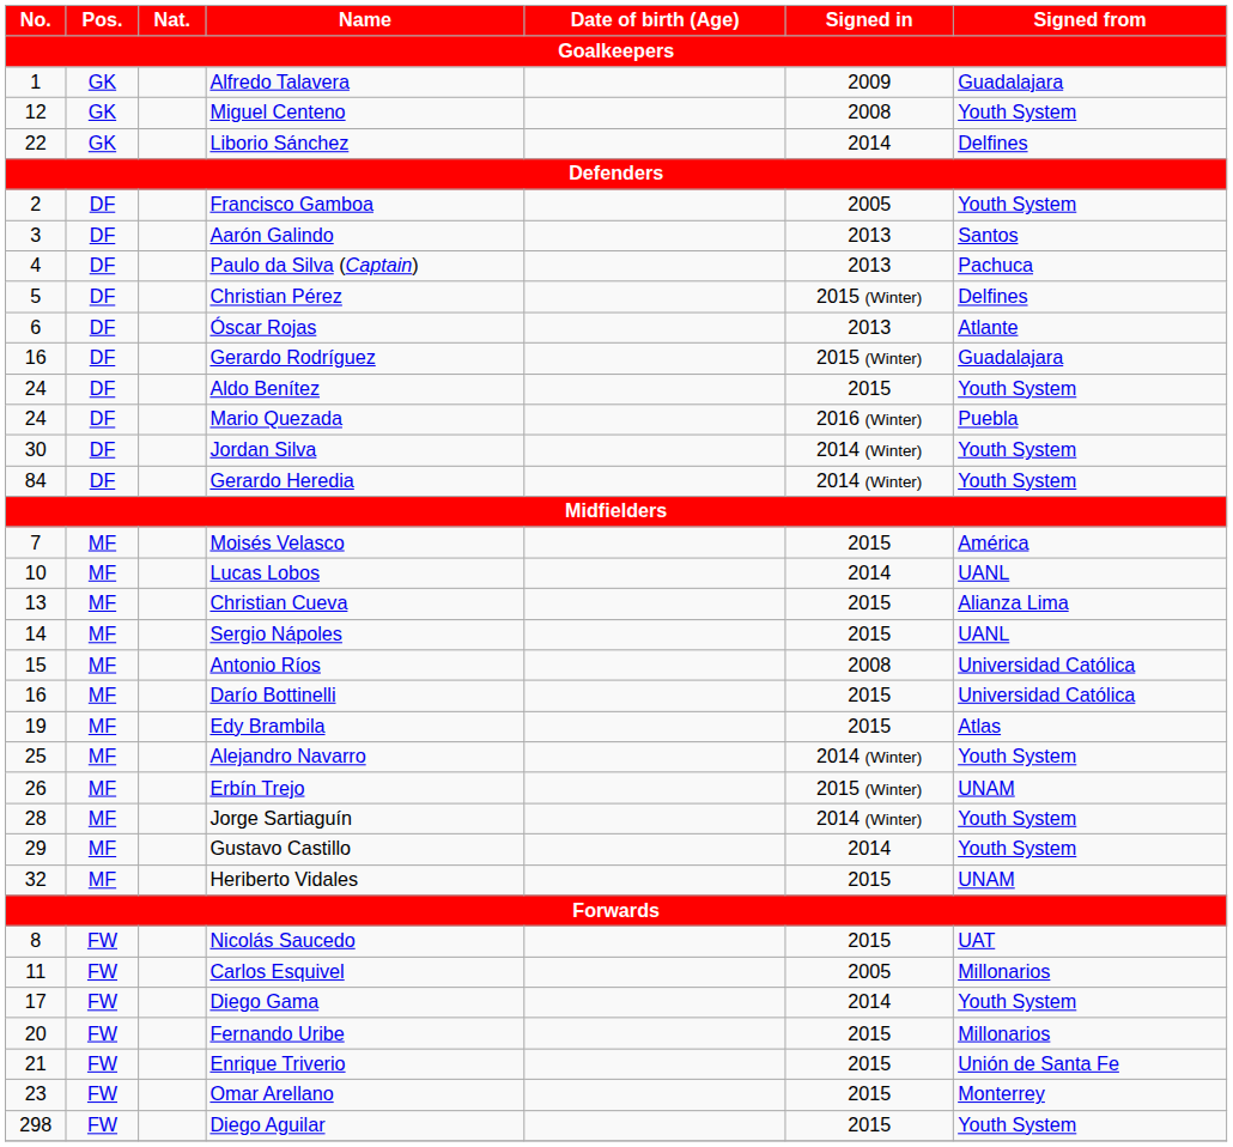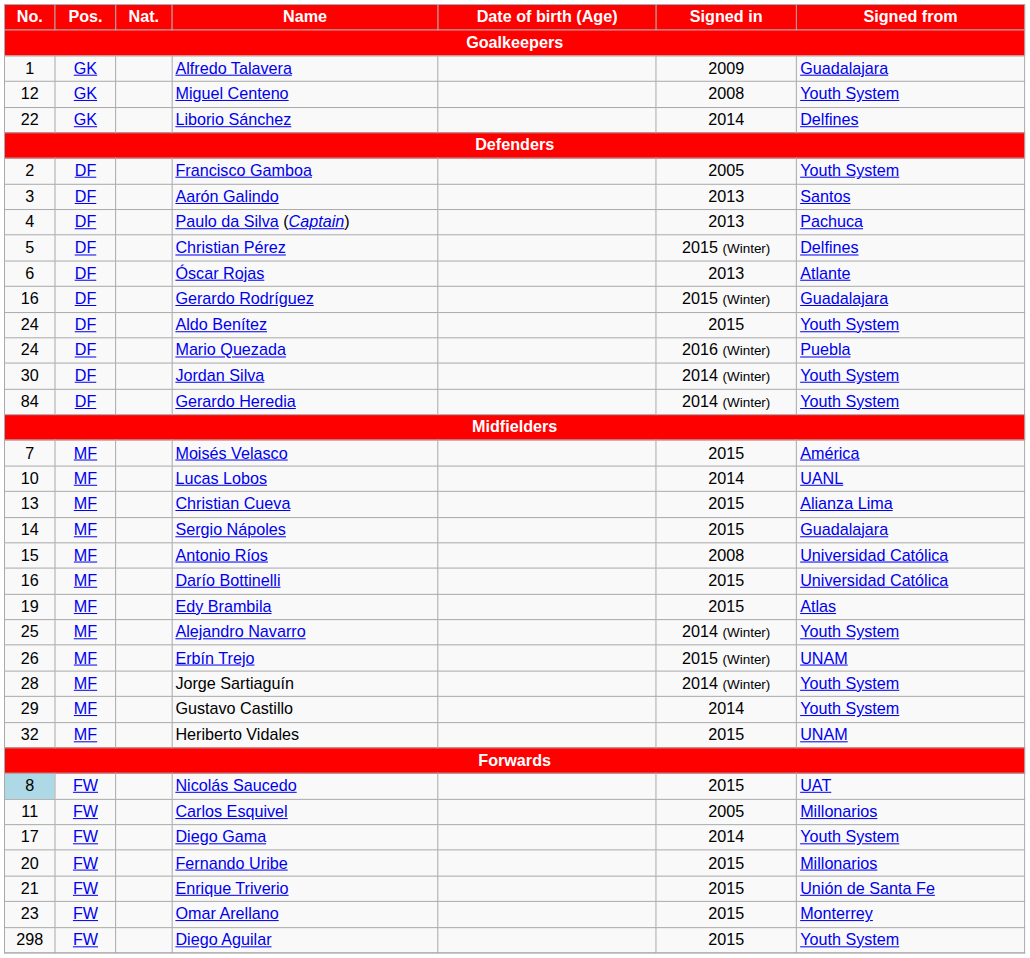 <table class="wikitable" style="text-align:center; font-size:100%;width:80%;">
 <tr>
 <th style="background:#FF0000; color:white; text-align:center;">No.</th>
 <th style="background:#FF0000; color:white; text-align:center;">Pos.</th>
 <th style="background:#FF0000; color:white; text-align:center;">Nat.</th>
 <th style="background:#FF0000; color:white; text-align:center;">Name</th>
 <th style="background:#FF0000; color:white; text-align:center;">Date of birth (Age)</th>
 <th style="background:#FF0000; color:white; text-align:center;">Signed in</th>
 <th style="background:#FF0000; color:white; text-align:center;">Signed from</th>
 </tr>
 <tr>
 <th colspan="7" style="background:#FF0000; color:white; text-align:center">Goalkeepers</th>
 </tr>
 <tr>
 <td>1</td>
 <td><a href='#'>GK</a></td>
 <td></td>
 <td align=left><a href='#'>Alfredo Talavera</a></td>
 <td></td>
 <td>2009</td>
 <td align=left> <a href='#'>Guadalajara</a></td>
 </tr>
 <tr>
 <td>12</td>
 <td><a href='#'>GK</a></td>
 <td></td>
 <td align=left><a href='#'>Miguel Centeno</a></td>
 <td></td>
 <td>2008</td>
 <td align=left> <a href='#'>Youth System</a></td>
 </tr>
 <tr>
 <td>22</td>
 <td><a href='#'>GK</a></td>
 <td></td>
 <td align=left><a href='#'>Liborio Sánchez</a></td>
 <td></td>
 <td>2014</td>
 <td align=left> <a href='#'>Delfines</a></td>
 </tr>
 <tr>
 <th colspan="7" style="background:#FF0000; color:white; text-align:center">Defenders</th>
 </tr>
 <tr>
 <td>2</td>
 <td><a href='#'>DF</a></td>
 <td></td>
 <td align=left><a href='#'>Francisco Gamboa</a></td>
 <td></td>
 <td>2005</td>
 <td align=left> <a href='#'>Youth System</a></td>
 </tr>
 <tr>
 <td>3</td>
 <td><a href='#'>DF</a></td>
 <td></td>
 <td align=left><a href='#'>Aarón Galindo</a></td>
 <td></td>
 <td>2013</td>
 <td align=left> <a href='#'>Santos</a></td>
 </tr>
 <tr>
 <td>4</td>
 <td><a href='#'>DF</a></td>
 <td></td>
 <td align=left><a href='#'>Paulo da Silva</a> (<em><a href='#'>Captain</a></em>)</td>
 <td></td>
 <td>2013</td>
 <td align=left> <a href='#'>Pachuca</a></td>
 </tr>
 <tr>
 <td>5</td>
 <td><a href='#'>DF</a></td>
 <td></td>
 <td align=left><a href='#'>Christian Pérez</a></td>
 <td></td>
 <td>2015 <small>(Winter)</small></td>
 <td align=left> <a href='#'>Delfines</a></td>
 </tr>
 <tr>
 <td>6</td>
 <td><a href='#'>DF</a></td>
 <td></td>
 <td align=left><a href='#'>Óscar Rojas</a></td>
 <td></td>
 <td>2013</td>
 <td align=left> <a href='#'>Atlante</a></td>
 </tr>
 <tr>
 <td>16</td>
 <td><a href='#'>DF</a></td>
 <td></td>
 <td align=left><a href='#'>Gerardo Rodríguez</a></td>
 <td></td>
 <td>2015 <small>(Winter)</small></td>
 <td align=left> <a href='#'>Guadalajara</a></td>
 </tr>
 <tr>
 <td>24</td>
 <td><a href='#'>DF</a></td>
 <td></td>
 <td align=left><a href='#'>Aldo Benítez</a></td>
 <td></td>
 <td>2015</td>
 <td align=left> <a href='#'>Youth System</a></td>
 </tr>
 <tr>
 <td>24</td>
 <td><a href='#'>DF</a></td>
 <td></td>
 <td align=left><a href='#'>Mario Quezada</a></td>
 <td></td>
 <td>2016 <small>(Winter)</small></td>
 <td align=left> <a href='#'>Puebla</a></td>
 </tr>
 <tr>
 <td>30</td>
 <td><a href='#'>DF</a></td>
 <td></td>
 <td align=left><a href='#'>Jordan Silva</a></td>
 <td></td>
 <td>2014 <small>(Winter)</small></td>
 <td align=left> <a href='#'>Youth System</a></td>
 </tr>
 <tr>
 <td>84</td>
 <td><a href='#'>DF</a></td>
 <td></td>
 <td align=left><a href='#'>Gerardo Heredia</a></td>
 <td></td>
 <td>2014 <small>(Winter)</small></td>
 <td align=left> <a href='#'>Youth System</a></td>
 </tr>
 <tr>
 <th colspan="7" style="background:#FF0000; color:white; text-align:center">Midfielders</th>
 </tr>
 <tr>
 <td>7</td>
 <td><a href='#'>MF</a></td>
 <td></td>
 <td align=left><a href='#'>Moisés Velasco</a></td>
 <td></td>
 <td>2015</td>
 <td align=left> <a href='#'>América</a></td>
 </tr>
 <tr>
 <td>10</td>
 <td><a href='#'>MF</a></td>
 <td></td>
 <td align=left><a href='#'>Lucas Lobos</a></td>
 <td></td>
 <td>2014</td>
 <td align=left> <a href='#'>UANL</a></td>
 </tr>
 <tr>
 <td>13</td>
 <td><a href='#'>MF</a></td>
 <td></td>
 <td align=left><a href='#'>Christian Cueva</a></td>
 <td></td>
 <td>2015</td>
 <td align=left> <a href='#'>Alianza Lima</a></td>
 </tr>
 <tr>
 <td>14</td>
 <td><a href='#'>MF</a></td>
 <td></td>
 <td align=left><a href='#'>Sergio Nápoles</a></td>
 <td></td>
 <td>2015</td>
-<td align=left> <a href='#'>UANL</a></td>
+<td align=left> <a href='#'>Guadalajara</a></td>
 </tr>
 <tr>
 <td>15</td>
 <td><a href='#'>MF</a></td>
 <td></td>
 <td align=left><a href='#'>Antonio Ríos</a></td>
 <td></td>
 <td>2008</td>
 <td align=left> <a href='#'>Universidad Católica</a></td>
 </tr>
 <tr>
 <td>16</td>
 <td><a href='#'>MF</a></td>
 <td></td>
 <td align=left><a href='#'>Darío Bottinelli</a></td>
 <td></td>
 <td>2015</td>
 <td align=left> <a href='#'>Universidad Católica</a></td>
 </tr>
 <tr>
 <td>19</td>
 <td><a href='#'>MF</a></td>
 <td></td>
 <td align=left><a href='#'>Edy Brambila</a></td>
 <td></td>
 <td>2015</td>
 <td align=left> <a href='#'>Atlas</a></td>
 </tr>
 <tr>
 <td>25</td>
 <td><a href='#'>MF</a></td>
 <td></td>
 <td align=left><a href='#'>Alejandro Navarro</a></td>
 <td></td>
 <td>2014 <small>(Winter)</small></td>
 <td align=left> <a href='#'>Youth System</a></td>
 </tr>
 <tr>
 <td>26</td>
 <td><a href='#'>MF</a></td>
 <td></td>
 <td align=left><a href='#'>Erbín Trejo</a></td>
 <td></td>
 <td>2015 <small>(Winter)</small></td>
 <td align=left> <a href='#'>UNAM</a></td>
 </tr>
 <tr>
 <td>28</td>
 <td><a href='#'>MF</a></td>
 <td></td>
 <td align=left>Jorge Sartiaguín</td>
 <td></td>
 <td>2014 <small>(Winter)</small></td>
 <td align=left> <a href='#'>Youth System</a></td>
 </tr>
 <tr>
 <td>29</td>
 <td><a href='#'>MF</a></td>
 <td></td>
 <td align=left>Gustavo Castillo</td>
 <td></td>
 <td>2014</td>
 <td align=left> <a href='#'>Youth System</a></td>
 </tr>
 <tr>
 <td>32</td>
 <td><a href='#'>MF</a></td>
 <td></td>
 <td align=left>Heriberto Vidales</td>
 <td></td>
 <td>2015</td>
 <td align=left> <a href='#'>UNAM</a></td>
 </tr>
 <tr>
 <th colspan="7" style="background:#FF0000; color:white; text-align:center">Forwards</th>
 </tr>
 <tr>
-<td>8</td>
+<td style="background: lightblue;">8</td>
 <td><a href='#'>FW</a></td>
 <td></td>
 <td align=left><a href='#'>Nicolás Saucedo</a></td>
 <td></td>
 <td>2015</td>
 <td align=left> <a href='#'>UAT</a></td>
 </tr>
 <tr>
 <td>11</td>
 <td><a href='#'>FW</a></td>
 <td></td>
 <td align=left><a href='#'>Carlos Esquivel</a></td>
 <td></td>
 <td>2005</td>
 <td align=left> <a href='#'>Millonarios</a></td>
 </tr>
 <tr>
 <td>17</td>
 <td><a href='#'>FW</a></td>
 <td></td>
 <td align=left><a href='#'>Diego Gama</a></td>
 <td></td>
 <td>2014</td>
 <td align=left> <a href='#'>Youth System</a></td>
 </tr>
 <tr>
 <td>20</td>
 <td><a href='#'>FW</a></td>
 <td></td>
 <td align=left><a href='#'>Fernando Uribe</a></td>
 <td></td>
 <td>2015</td>
 <td align=left> <a href='#'>Millonarios</a></td>
 </tr>
 <tr>
 <td>21</td>
 <td><a href='#'>FW</a></td>
 <td></td>
 <td align=left><a href='#'>Enrique Triverio</a></td>
 <td></td>
 <td>2015</td>
 <td align=left> <a href='#'>Unión de Santa Fe</a></td>
 </tr>
 <tr>
 <td>23</td>
 <td><a href='#'>FW</a></td>
 <td></td>
 <td align=left><a href='#'>Omar Arellano</a></td>
 <td></td>
 <td>2015</td>
 <td align=left> <a href='#'>Monterrey</a></td>
 </tr>
 <tr>
 <td>298</td>
 <td><a href='#'>FW</a></td>
 <td></td>
 <td align=left><a href='#'>Diego Aguilar</a></td>
 <td></td>
 <td>2015</td>
 <td align=left> <a href='#'>Youth System</a></td>
 </tr>
 <tr>
 </tr>
 </table>
